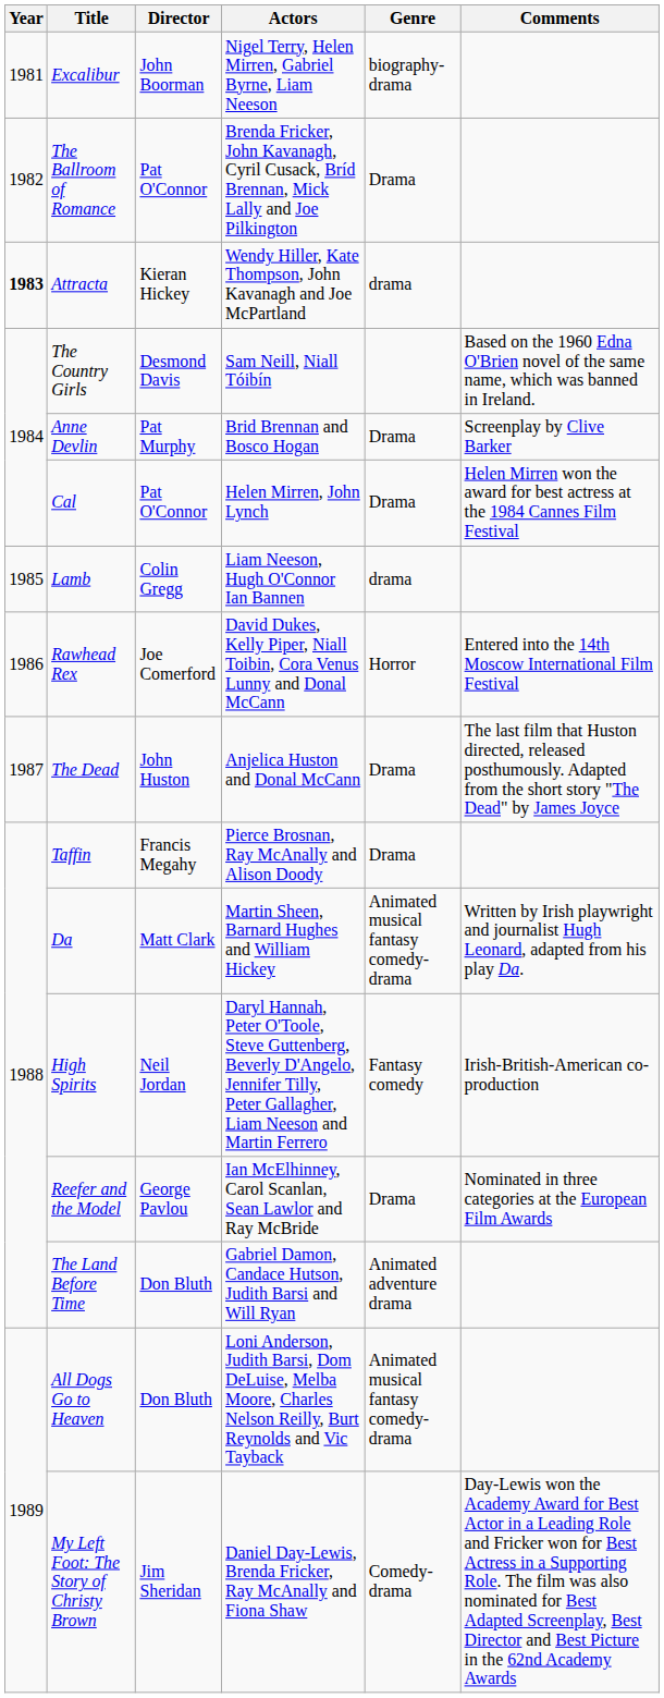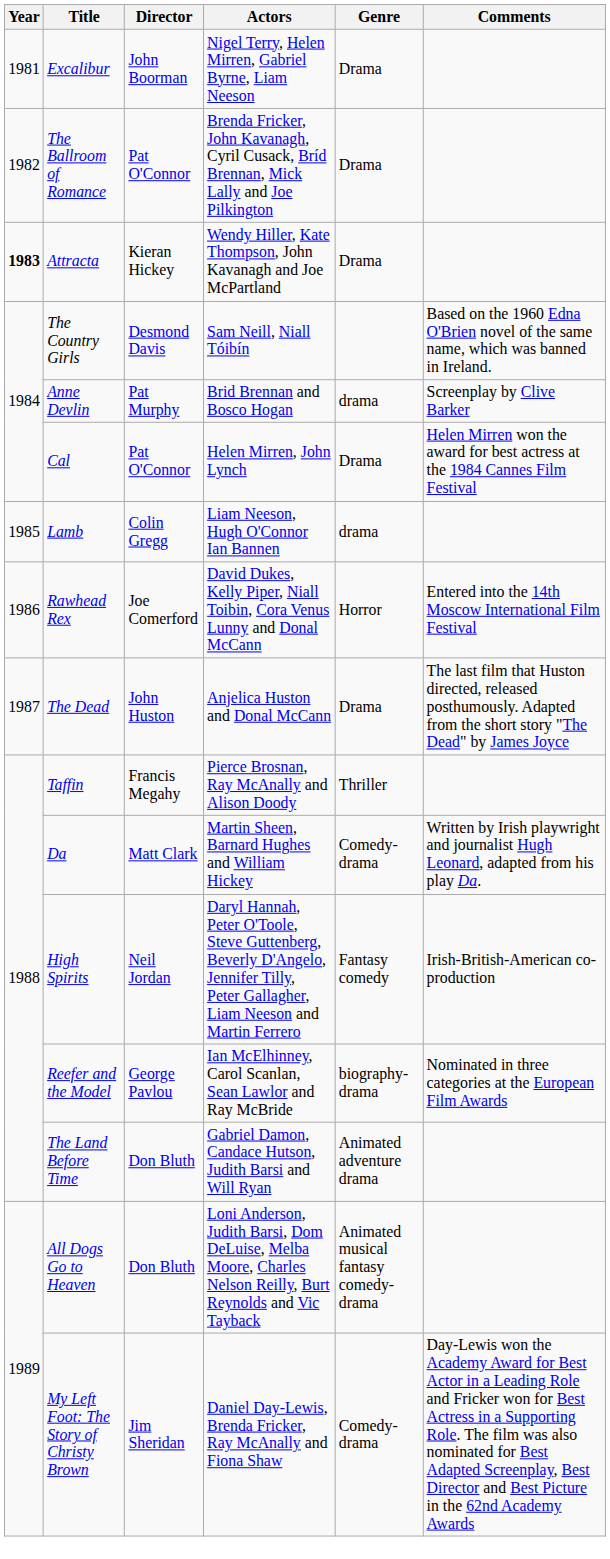 <table class="wikitable">
 <tr>
 <th>Year</th>
 <th>Title</th>
 <th>Director</th>
 <th>Actors</th>
 <th>Genre</th>
 <th>Comments</th>
 </tr>
 <tr>
 <td>1981</td>
 <td><em><a href='#'>Excalibur</a></em></td>
 <td><a href='#'>John Boorman</a></td>
 <td><a href='#'>Nigel Terry</a>, <a href='#'>Helen Mirren</a>, <a href='#'>Gabriel Byrne</a>, <a href='#'>Liam Neeson</a></td>
-<td>biography-drama</td>
+<td>Drama</td>
 <td></td>
 </tr>
 <tr>
 <td>1982</td>
 <td><em><a href='#'>The Ballroom of Romance</a></em></td>
 <td><a href='#'>Pat O'Connor</a></td>
 <td><a href='#'>Brenda Fricker</a>, <a href='#'>John Kavanagh</a>, Cyril Cusack, <a href='#'>Bríd Brennan</a>, <a href='#'>Mick Lally</a> and <a href='#'>Joe Pilkington</a></td>
 <td>Drama</td>
 <td></td>
 </tr>
 <tr>
 <td><strong>1983</strong></td>
 <td><em><a href='#'>Attracta</a></em></td>
 <td>Kieran Hickey</td>
 <td><a href='#'>Wendy Hiller</a>, <a href='#'>Kate Thompson</a>, John Kavanagh and Joe McPartland</td>
-<td>drama</td>
+<td>Drama</td>
 <td></td>
 </tr>
 <tr>
 <td rowspan = "3">1984</td>
 <td><em>The Country Girls</em></td>
 <td><a href='#'>Desmond Davis</a></td>
 <td><a href='#'>Sam Neill</a>, <a href='#'>Niall Tóibín</a></td>
 <td></td>
 <td>Based on the 1960 <a href='#'>Edna O'Brien</a> novel of the same name, which was banned in Ireland.</td>
 </tr>
 <tr>
 <td><em><a href='#'>Anne Devlin</a></em></td>
 <td><a href='#'>Pat Murphy</a></td>
 <td><a href='#'>Brid Brennan</a> and <a href='#'>Bosco Hogan</a></td>
-<td>Drama</td>
+<td>drama</td>
 <td>Screenplay by <a href='#'>Clive Barker</a></td>
 </tr>
 <tr>
 <td><em><a href='#'>Cal</a></em></td>
 <td><a href='#'>Pat O'Connor</a></td>
 <td><a href='#'>Helen Mirren</a>, <a href='#'>John Lynch</a></td>
 <td>Drama</td>
 <td><a href='#'>Helen Mirren</a> won the award for best actress at the <a href='#'>1984 Cannes Film Festival</a></td>
 </tr>
 <tr>
 <td>1985</td>
 <td><em><a href='#'>Lamb</a></em></td>
 <td><a href='#'>Colin Gregg</a></td>
 <td><a href='#'>Liam Neeson</a>, <a href='#'>Hugh O'Connor</a> <a href='#'>Ian Bannen</a></td>
 <td>drama</td>
 <td></td>
 </tr>
 <tr>
 <td>1986</td>
 <td><em><a href='#'>Rawhead Rex</a></em></td>
 <td>Joe Comerford</td>
 <td><a href='#'>David Dukes</a>, <a href='#'>Kelly Piper</a>, <a href='#'>Niall Toibin</a>, <a href='#'>Cora Venus Lunny</a> and <a href='#'>Donal McCann</a></td>
 <td>Horror</td>
 <td>Entered into the <a href='#'>14th Moscow International Film Festival</a></td>
 </tr>
 <tr>
 <td>1987</td>
 <td><em><a href='#'>The Dead</a></em></td>
 <td><a href='#'>John Huston</a></td>
 <td><a href='#'>Anjelica Huston</a> and <a href='#'>Donal McCann</a></td>
 <td>Drama</td>
 <td>The last film that Huston directed, released posthumously. Adapted from the short story "<a href='#'>The Dead</a>" by <a href='#'>James Joyce</a></td>
 </tr>
 <tr>
 <td rowspan="5">1988</td>
 <td><em><a href='#'>Taffin</a></em></td>
 <td>Francis Megahy</td>
 <td><a href='#'>Pierce Brosnan</a>, <a href='#'>Ray McAnally</a> and <a href='#'>Alison Doody</a></td>
-<td>Drama</td>
+<td>Thriller</td>
 <td></td>
 </tr>
 <tr>
 <td><em><a href='#'>Da</a></em></td>
 <td><a href='#'>Matt Clark</a></td>
 <td><a href='#'>Martin Sheen</a>, <a href='#'>Barnard Hughes</a> and <a href='#'>William Hickey</a></td>
-<td>Animated musical fantasy comedy-drama</td>
+<td>Comedy-drama</td>
 <td>Written by Irish playwright and journalist <a href='#'>Hugh Leonard</a>, adapted from his play <em><a href='#'>Da</a></em>.</td>
 </tr>
 <tr>
 <td><em><a href='#'>High Spirits</a></em></td>
 <td><a href='#'>Neil Jordan</a></td>
 <td><a href='#'>Daryl Hannah</a>, <a href='#'>Peter O'Toole</a>, <a href='#'>Steve Guttenberg</a>, <a href='#'>Beverly D'Angelo</a>, <a href='#'>Jennifer Tilly</a>, <a href='#'>Peter Gallagher</a>, <a href='#'>Liam Neeson</a> and <a href='#'>Martin Ferrero</a></td>
 <td>Fantasy comedy</td>
 <td>Irish-British-American co-production</td>
 </tr>
 <tr>
 <td><em><a href='#'>Reefer and the Model</a></em></td>
 <td><a href='#'>George Pavlou</a></td>
 <td><a href='#'>Ian McElhinney</a>, Carol Scanlan, <a href='#'>Sean Lawlor</a> and Ray McBride</td>
-<td>Drama</td>
+<td>biography-drama</td>
 <td>Nominated in three categories at the <a href='#'>European Film Awards</a></td>
 </tr>
 <tr>
 <td><em><a href='#'>The Land Before Time</a></em></td>
 <td><a href='#'>Don Bluth</a></td>
 <td><a href='#'>Gabriel Damon</a>, <a href='#'>Candace Hutson</a>, <a href='#'>Judith Barsi</a> and <a href='#'>Will Ryan</a></td>
 <td>Animated adventure drama</td>
 <td></td>
 </tr>
 <tr>
 <td rowspan="2">1989</td>
 <td><em><a href='#'>All Dogs Go to Heaven</a></em></td>
 <td><a href='#'>Don Bluth</a></td>
 <td><a href='#'>Loni Anderson</a>, <a href='#'>Judith Barsi</a>, <a href='#'>Dom DeLuise</a>, <a href='#'>Melba Moore</a>, <a href='#'>Charles Nelson Reilly</a>, <a href='#'>Burt Reynolds</a> and <a href='#'>Vic Tayback</a></td>
 <td>Animated musical fantasy comedy-drama</td>
 <td></td>
 </tr>
 <tr>
 <td><em><a href='#'>My Left Foot: The Story of Christy Brown</a></em></td>
 <td><a href='#'>Jim Sheridan</a></td>
 <td><a href='#'>Daniel Day-Lewis</a>, <a href='#'>Brenda Fricker</a>, <a href='#'>Ray McAnally</a> and <a href='#'>Fiona Shaw</a></td>
 <td>Comedy-drama</td>
 <td>Day-Lewis won the <a href='#'>Academy Award for Best Actor in a Leading Role</a> and Fricker won for <a href='#'>Best Actress in a Supporting Role</a>. The film was also nominated for <a href='#'>Best Adapted Screenplay</a>, <a href='#'>Best Director</a> and <a href='#'>Best Picture</a> in the <a href='#'>62nd Academy Awards</a></td>
 </tr>
 </table>
